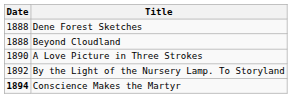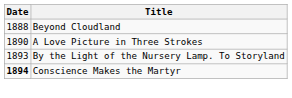 <table class="wikitable" border="1">
 <tr>
 <th>Date</th>
 <th>Title</th>
-</tr>
-<tr>
-<td>1888</td>
-<td>Dene Forest Sketches</td>
 </tr>
 <tr>
 <td>1888</td>
 <td>Beyond Cloudland</td>
 </tr>
 <tr>
 <td>1890</td>
 <td>A Love Picture in Three Strokes</td>
 </tr>
 <tr>
-<td>1892</td>
+<td>1893</td>
 <td>By the Light of the Nursery Lamp. To Storyland</td>
 </tr>
 <tr>
 <td><strong>1894</strong></td>
 <td>Conscience Makes the Martyr</td>
 </tr>
 </table>
